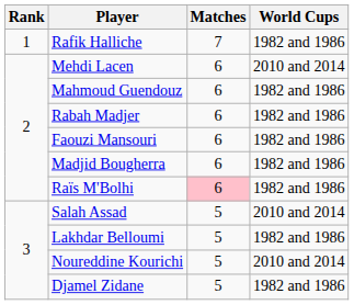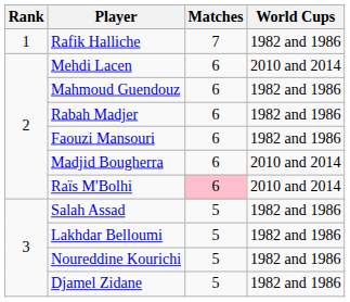 <table class="wikitable" style="text-align: left;">
 <tr>
 <th>Rank</th>
 <th>Player</th>
 <th>Matches</th>
 <th>World Cups</th>
 </tr>
 <tr>
 <td align=center>1</td>
 <td><a href='#'>Rafik Halliche</a></td>
 <td align=center>7</td>
 <td>1982 and 1986</td>
 </tr>
 <tr>
 <td rowspan=6 align=center>2</td>
 <td><a href='#'>Mehdi Lacen</a></td>
 <td align=center>6</td>
 <td>2010 and 2014</td>
 </tr>
 <tr>
 <td><a href='#'>Mahmoud Guendouz</a></td>
 <td align=center>6</td>
 <td>1982 and 1986</td>
 </tr>
 <tr>
 <td><a href='#'>Rabah Madjer</a></td>
 <td align=center>6</td>
 <td>1982 and 1986</td>
 </tr>
 <tr>
 <td><a href='#'>Faouzi Mansouri</a></td>
 <td align=center>6</td>
 <td>1982 and 1986</td>
 </tr>
 <tr>
 <td><a href='#'>Madjid Bougherra</a></td>
 <td align=center>6</td>
-<td>1982 and 1986</td>
+<td>2010 and 2014</td>
 </tr>
 <tr>
 <td><a href='#'>Raïs M'Bolhi</a></td>
 <td align=center style="background: pink;">6</td>
-<td>1982 and 1986</td>
+<td>2010 and 2014</td>
 </tr>
 <tr>
 <td rowspan=4 align=center>3</td>
 <td><a href='#'>Salah Assad</a></td>
 <td align=center>5</td>
-<td>2010 and 2014</td>
+<td>1982 and 1986</td>
 </tr>
 <tr>
 <td><a href='#'>Lakhdar Belloumi</a></td>
 <td align=center>5</td>
 <td>1982 and 1986</td>
 </tr>
 <tr>
 <td><a href='#'>Noureddine Kourichi</a></td>
 <td align=center>5</td>
-<td>2010 and 2014</td>
+<td>1982 and 1986</td>
 </tr>
 <tr>
 <td><a href='#'>Djamel Zidane</a></td>
 <td align=center>5</td>
 <td>1982 and 1986</td>
 </tr>
 </table>
